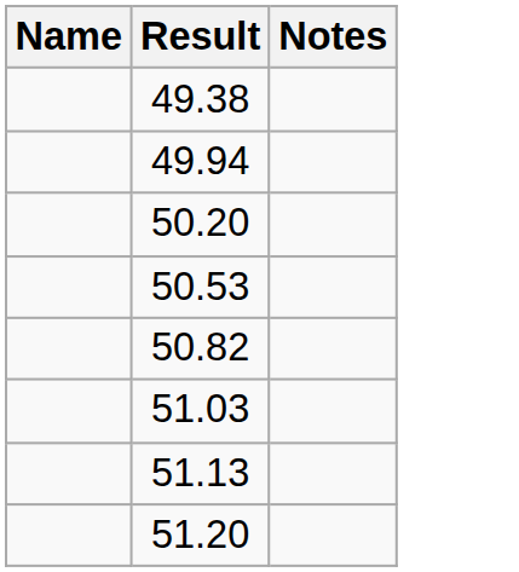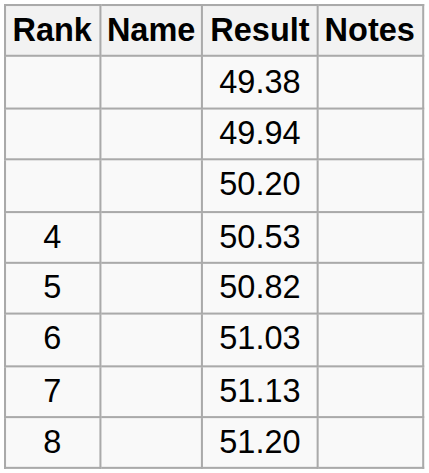 <table class="sortable wikitable">
 <tr>
+<th>Rank</th>
 <th>Name</th>
 <th>Result</th>
 <th>Notes</th>
 </tr>
 <tr>
+<td align="center"></td>
 <td></td>
 <td align="center">49.38</td>
 <td align="center"></td>
 </tr>
 <tr>
+<td align="center"></td>
 <td></td>
 <td align="center">49.94</td>
 <td></td>
 </tr>
 <tr>
+<td align="center"></td>
 <td></td>
 <td align="center">50.20</td>
 <td></td>
 </tr>
 <tr>
+<td align="center">4</td>
 <td></td>
 <td align="center">50.53</td>
 <td></td>
 </tr>
 <tr>
+<td align="center">5</td>
 <td></td>
 <td align="center">50.82</td>
 <td></td>
 </tr>
 <tr>
+<td align="center">6</td>
 <td></td>
 <td align="center">51.03</td>
 <td></td>
 </tr>
 <tr>
+<td align="center">7</td>
 <td></td>
 <td align="center">51.13</td>
 <td></td>
 </tr>
 <tr>
+<td align="center">8</td>
 <td></td>
 <td align="center">51.20</td>
 <td></td>
 </tr>
 </table>
